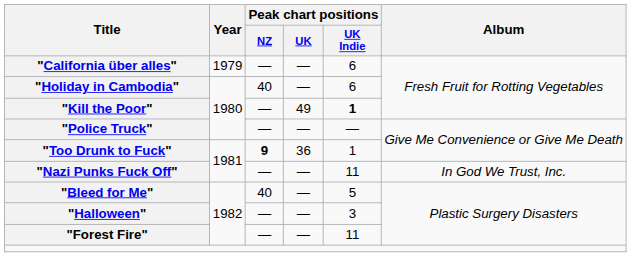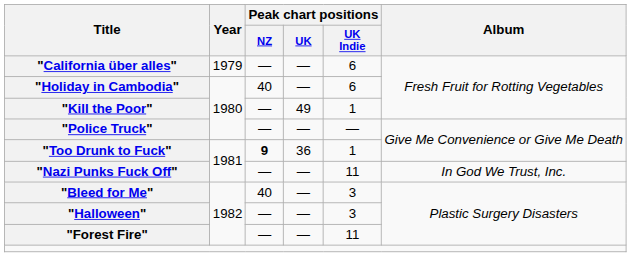 <table class="wikitable plainrowheaders" style="text-align:center;">
 <tr>
 <th rowspan="2" style="width:15em">Title</th>
 <th scope="col" rowspan="2">Year</th>
 <th colspan="3" scope="col">Peak chart positions</th>
 <th scope="col" rowspan="2">Album</th>
 </tr>
 <tr>
 <th style="width:300;font-size:85%"><a href='#'>NZ</a><br></th>
 <th style="width:300;font-size:85%"><a href='#'>UK</a><br></th>
 <th style="width:300;font-size:85%"><a href='#'>UK<br>Indie</a><br></th>
 </tr>
 <tr>
 <th scope="row">"<a href='#'>California über alles</a>"</th>
 <td rowspan="1">1979</td>
 <td>—</td>
 <td>—</td>
 <td>6</td>
 <td rowspan="3"><em>Fresh Fruit for Rotting Vegetables</em></td>
 </tr>
 <tr>
 <th scope="row">"<a href='#'>Holiday in Cambodia</a>"</th>
 <td rowspan="3">1980</td>
 <td>40</td>
 <td>—</td>
 <td>6</td>
 </tr>
 <tr>
 <th scope="row">"<a href='#'>Kill the Poor</a>"</th>
 <td>—</td>
 <td>49</td>
-<td><strong>1</strong></td>
+<td>1</td>
 </tr>
 <tr>
 <th scope="row">"<a href='#'>Police Truck</a>"</th>
 <td>—</td>
 <td>—</td>
 <td>—</td>
 <td rowspan="2"><em>Give Me Convenience or Give Me Death</em></td>
 </tr>
 <tr>
 <th scope="row">"<a href='#'>Too Drunk to Fuck</a>"</th>
 <td rowspan="2">1981</td>
 <td><strong>9</strong></td>
 <td>36</td>
 <td>1</td>
 </tr>
 <tr>
 <th scope="row">"<a href='#'>Nazi Punks Fuck Off</a>"</th>
 <td>—</td>
 <td>—</td>
 <td>11</td>
 <td rowspan><em>In God We Trust, Inc.</em></td>
 </tr>
 <tr>
 <th scope="row">"<a href='#'>Bleed for Me</a>"</th>
 <td rowspan="3">1982</td>
 <td>40</td>
 <td>—</td>
-<td>5</td>
+<td>3</td>
 <td rowspan="3"><em>Plastic Surgery Disasters</em></td>
 </tr>
 <tr>
 <th scope="row">"<a href='#'>Halloween</a>"</th>
 <td>—</td>
 <td>—</td>
 <td>3</td>
 </tr>
 <tr>
 <th scope="row">"Forest Fire"</th>
 <td>—</td>
 <td>—</td>
 <td>11</td>
 </tr>
 <tr>
 <td colspan="6"></td>
 </tr>
 </table>
